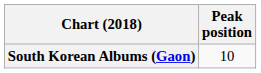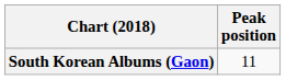 <table class="wikitable plainrowheaders" style="text-align:center">
 <tr>
 <th scope="col">Chart (2018)</th>
 <th scope="col">Peak<br>position</th>
 </tr>
 <tr>
 <th scope="row">South Korean Albums (<a href='#'>Gaon</a>)</th>
-<td>10</td>
+<td>11</td>
 </tr>
 </table>
